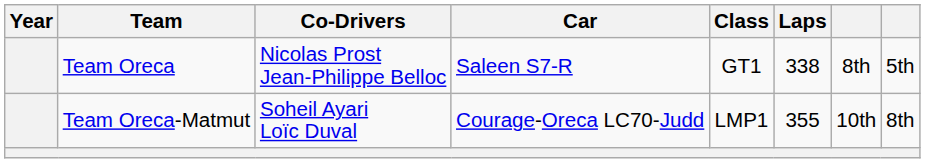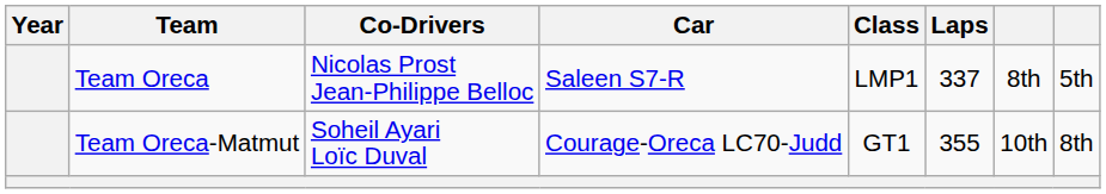 <table class="wikitable" style="text-align:center; font-size:90%">
 <tr>
 <th>Year</th>
 <th>Team</th>
 <th>Co-Drivers</th>
 <th>Car</th>
 <th>Class</th>
 <th>Laps</th>
 <th></th>
 <th></th>
 </tr>
 <tr>
 <th></th>
 <td align="left"> <a href='#'>Team Oreca</a></td>
 <td align="left"> <a href='#'>Nicolas Prost</a><br> <a href='#'>Jean-Philippe Belloc</a></td>
 <td align="left"><a href='#'>Saleen S7-R</a></td>
-<td>GT1</td>
-<td>338</td>
+<td>LMP1</td>
+<td>337</td>
 <td>8th</td>
 <td>5th</td>
 </tr>
 <tr>
 <th></th>
 <td align="left"> <a href='#'>Team Oreca</a>-Matmut</td>
 <td align="left"> <a href='#'>Soheil Ayari</a><br> <a href='#'>Loïc Duval</a></td>
 <td align="left"><a href='#'>Courage</a>-<a href='#'>Oreca</a> LC70-<a href='#'>Judd</a></td>
-<td>LMP1</td>
+<td>GT1</td>
 <td>355</td>
 <td>10th</td>
 <td>8th</td>
 </tr>
 <tr>
 <th colspan="8"></th>
 </tr>
 </table>
